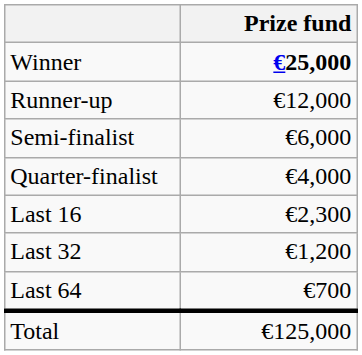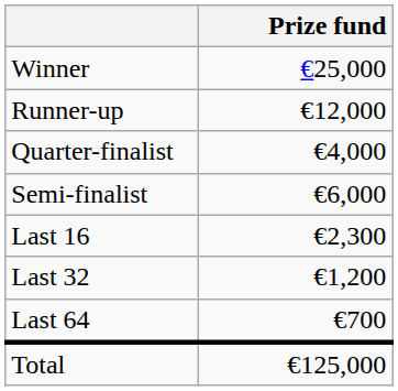 <table class="wikitable">
 <tr>
 <th style="width:110px;"></th>
 <th style="width:110px; text-align:right;">Prize fund</th>
 </tr>
 <tr>
 <td>Winner</td>
-<td style="text-align:right;"><strong><a href='#'>€</a>25,000</strong></td>
+<td style="text-align:right;"><a href='#'>€</a>25,000</td>
 </tr>
 <tr>
 <td>Runner-up</td>
 <td style="text-align:right;">€12,000</td>
 </tr>
 <tr>
+<td>Quarter-finalist</td>
+<td style="text-align:right;">€4,000</td>
+</tr>
+<tr>
 <td>Semi-finalist</td>
 <td style="text-align:right;">€6,000</td>
-</tr>
-<tr>
-<td>Quarter-finalist</td>
-<td style="text-align:right;">€4,000</td>
 </tr>
 <tr>
 <td>Last 16</td>
 <td style="text-align:right;">€2,300</td>
 </tr>
 <tr>
 <td>Last 32</td>
 <td style="text-align:right;">€1,200</td>
 </tr>
 <tr>
 <td>Last 64</td>
 <td style="text-align:right;">€700</td>
 </tr>
 <tr style="border-top:medium solid">
 <td>Total</td>
 <td style="text-align:right;">€125,000</td>
 </tr>
 </table>
